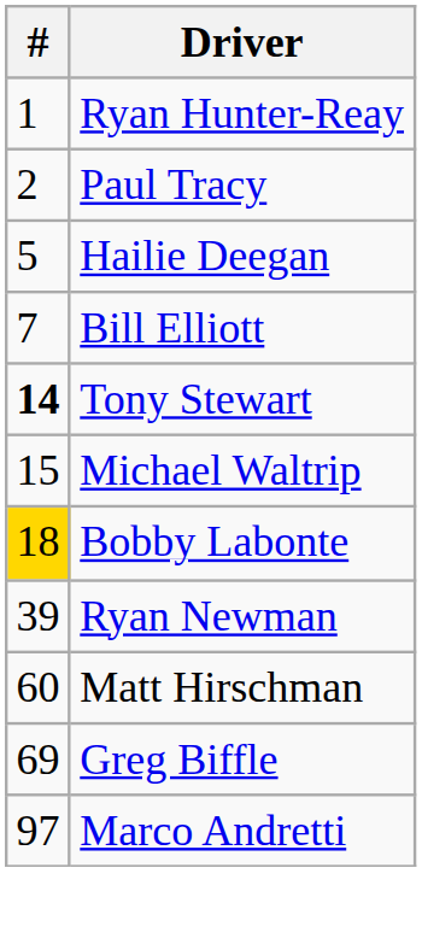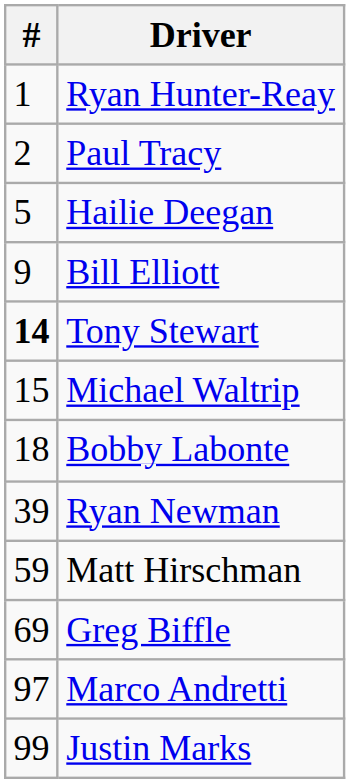 <table class="wikitable" style="font-size:95%">
 <tr>
 <th>#</th>
 <th>Driver</th>
 </tr>
 <tr>
 <td>1</td>
 <td><a href='#'>Ryan Hunter-Reay</a></td>
 </tr>
 <tr>
 <td>2</td>
 <td><a href='#'>Paul Tracy</a></td>
 </tr>
 <tr>
 <td>5</td>
 <td><a href='#'>Hailie Deegan</a></td>
 </tr>
 <tr>
-<td>7</td>
+<td>9</td>
 <td><a href='#'>Bill Elliott</a></td>
 </tr>
 <tr>
 <td><strong>14</strong></td>
 <td><a href='#'>Tony Stewart</a></td>
 </tr>
 <tr>
 <td>15</td>
 <td><a href='#'>Michael Waltrip</a></td>
 </tr>
 <tr>
-<td style="background: gold;">18</td>
+<td>18</td>
 <td><a href='#'>Bobby Labonte</a></td>
 </tr>
 <tr>
 <td>39</td>
 <td><a href='#'>Ryan Newman</a></td>
 </tr>
 <tr>
-<td>60</td>
+<td>59</td>
 <td>Matt Hirschman</td>
 </tr>
 <tr>
 <td>69</td>
 <td><a href='#'>Greg Biffle</a></td>
 </tr>
 <tr>
 <td>97</td>
 <td><a href='#'>Marco Andretti</a></td>
 </tr>
+<tr>
+<td>99</td>
+<td><a href='#'>Justin Marks</a></td>
+</tr>
 </table>
